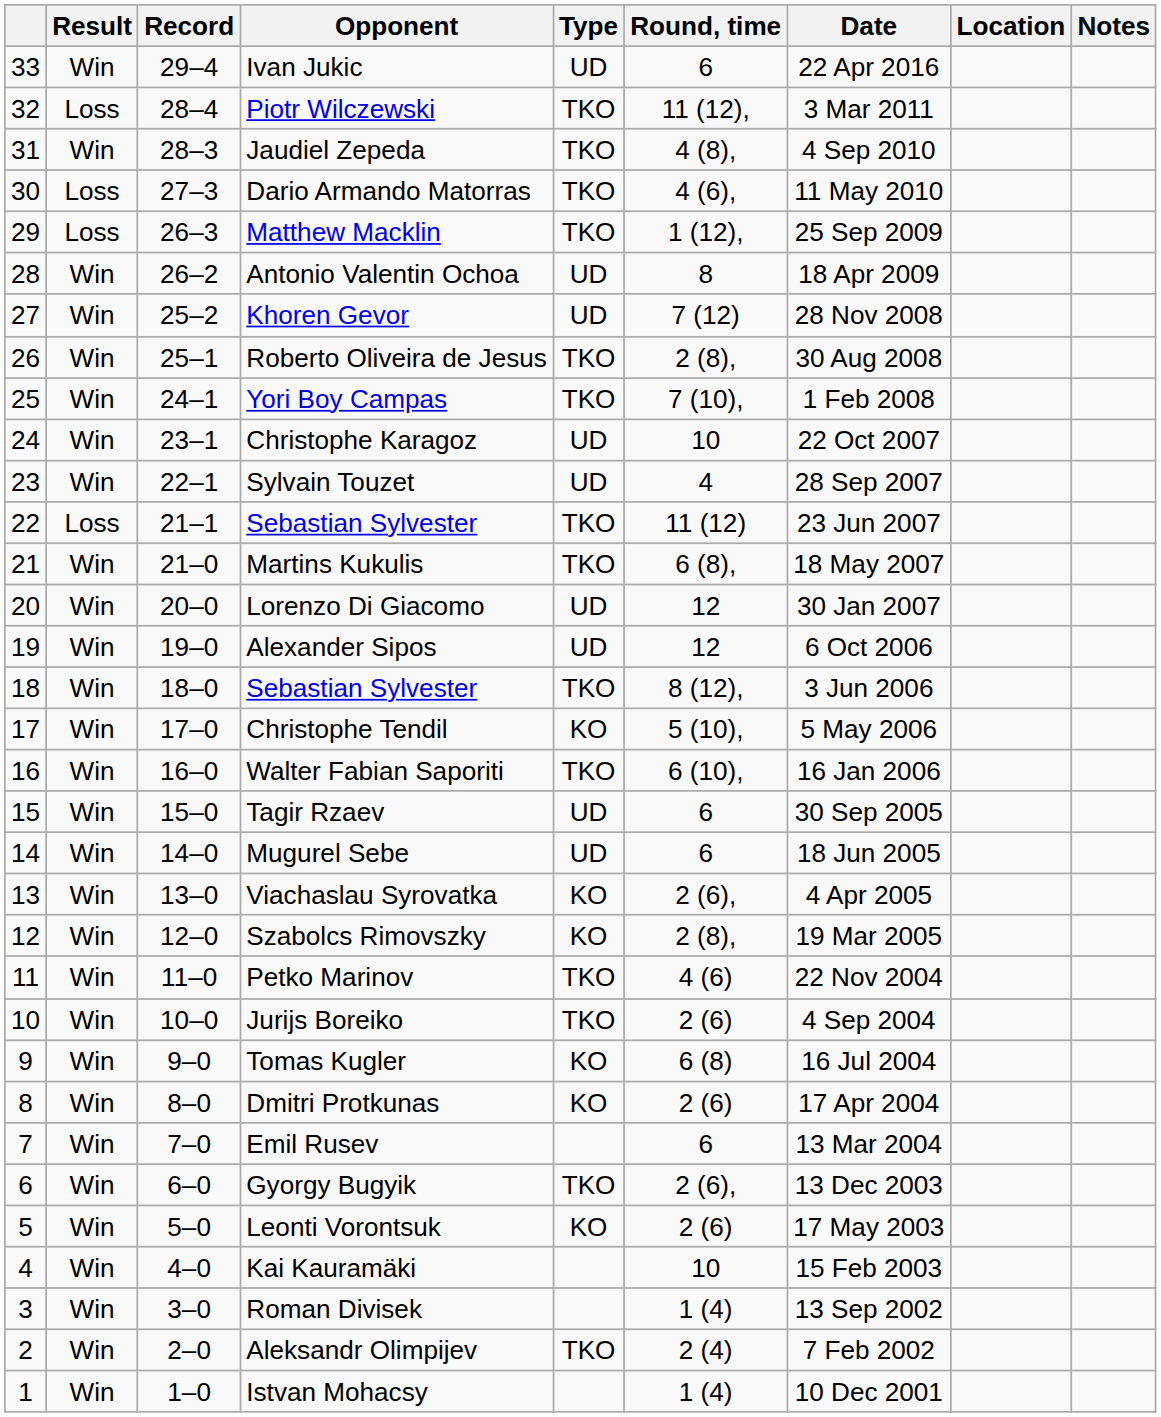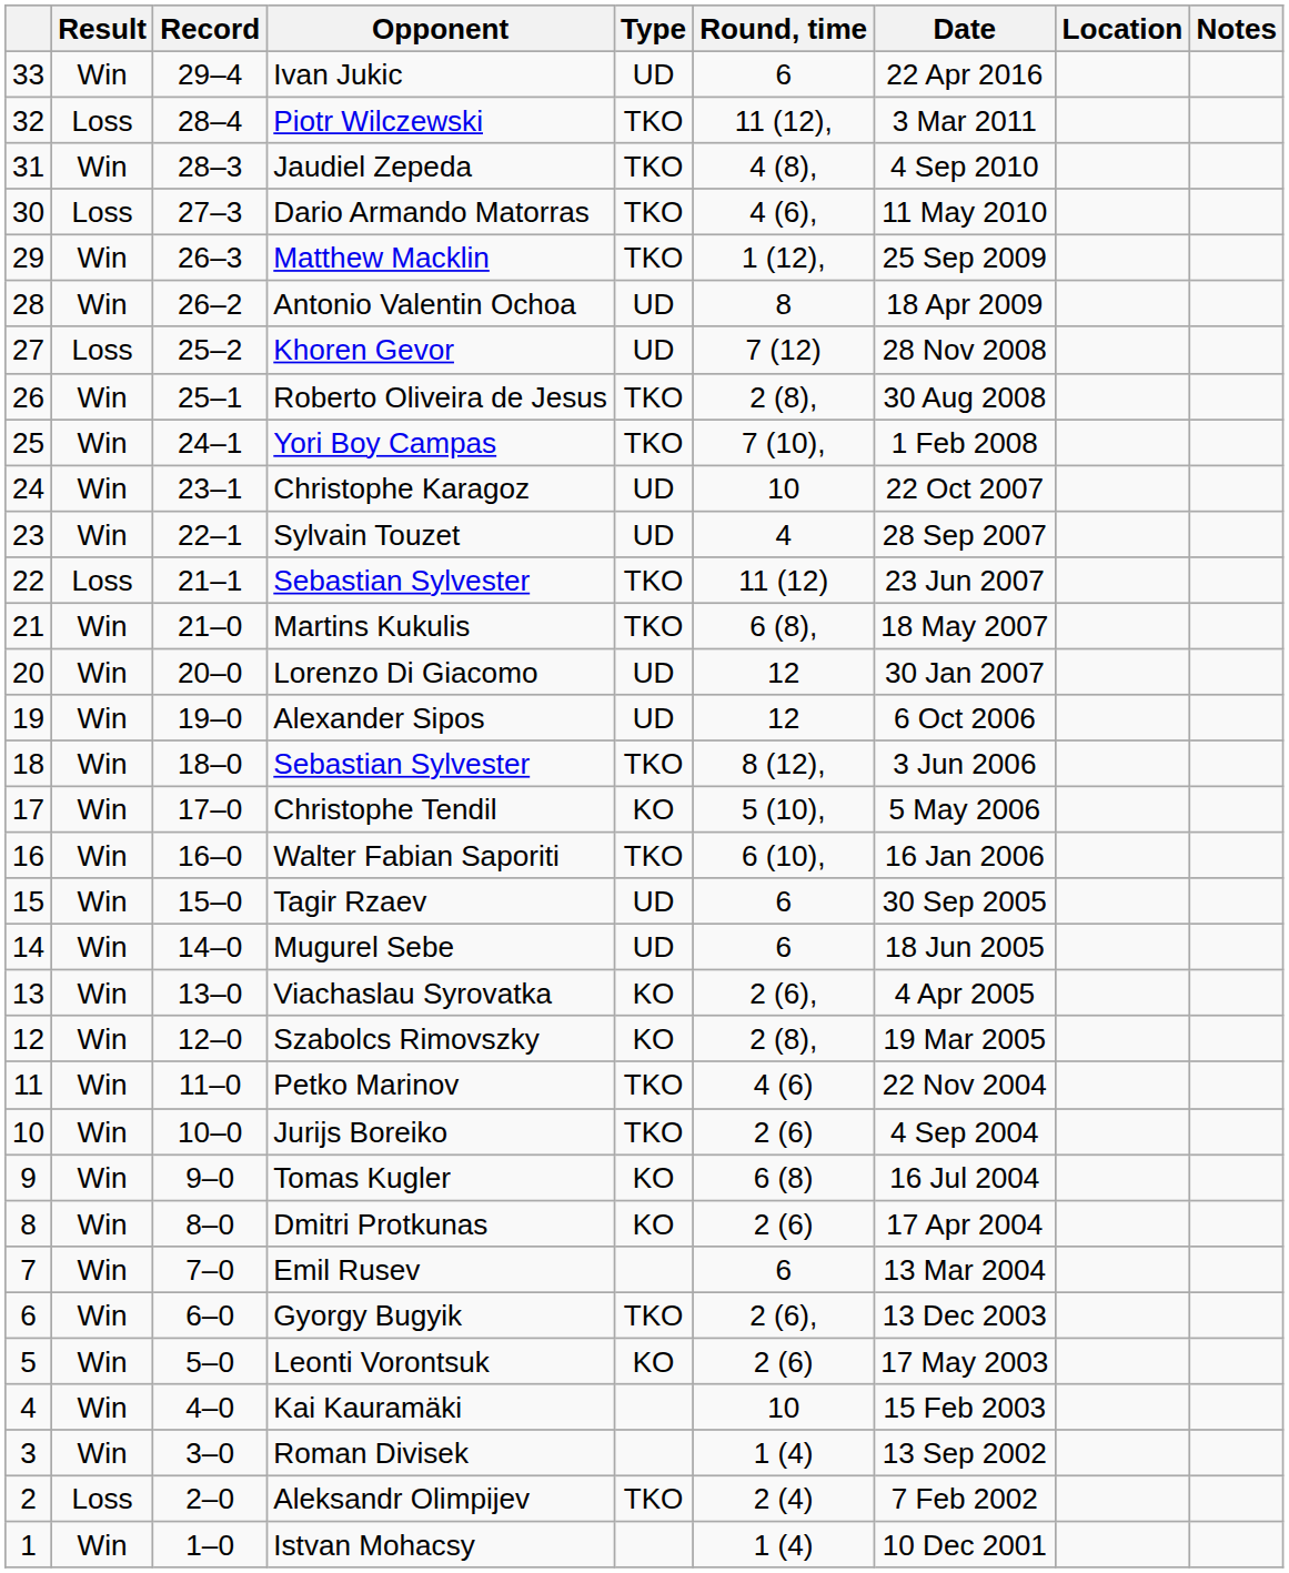 <table class="wikitable" style="text-align:center; font-size:95%">
 <tr>
 <th></th>
 <th>Result</th>
 <th>Record</th>
 <th>Opponent</th>
 <th>Type</th>
 <th>Round, time</th>
 <th>Date</th>
 <th>Location</th>
 <th>Notes</th>
 </tr>
 <tr>
 <td>33</td>
 <td>Win</td>
 <td>29–4</td>
 <td style="text-align:left;">Ivan Jukic</td>
 <td>UD</td>
 <td>6</td>
 <td>22 Apr 2016</td>
 <td style="text-align:left;"></td>
 <td></td>
 </tr>
 <tr>
 <td>32</td>
 <td>Loss</td>
 <td>28–4</td>
 <td style="text-align:left;"><a href='#'>Piotr Wilczewski</a></td>
 <td>TKO</td>
 <td>11 (12), </td>
 <td>3 Mar 2011</td>
 <td style="text-align:left;"></td>
 <td style="text-align:left;"></td>
 </tr>
 <tr>
 <td>31</td>
 <td>Win</td>
 <td>28–3</td>
 <td style="text-align:left;">Jaudiel Zepeda</td>
 <td>TKO</td>
 <td>4 (8), </td>
 <td>4 Sep 2010</td>
 <td style="text-align:left;"></td>
 <td></td>
 </tr>
 <tr>
 <td>30</td>
 <td>Loss</td>
 <td>27–3</td>
 <td style="text-align:left;">Dario Armando Matorras</td>
 <td>TKO</td>
 <td>4 (6), </td>
 <td>11 May 2010</td>
 <td style="text-align:left;"></td>
 <td></td>
 </tr>
 <tr>
 <td>29</td>
-<td>Loss</td>
+<td>Win</td>
 <td>26–3</td>
 <td style="text-align:left;"><a href='#'>Matthew Macklin</a></td>
 <td>TKO</td>
 <td>1 (12), </td>
 <td>25 Sep 2009</td>
 <td style="text-align:left;"></td>
 <td style="text-align:left;"></td>
 </tr>
 <tr>
 <td>28</td>
 <td>Win</td>
 <td>26–2</td>
 <td style="text-align:left;">Antonio Valentin Ochoa</td>
 <td>UD</td>
 <td>8</td>
 <td>18 Apr 2009</td>
 <td style="text-align:left;"></td>
 <td></td>
 </tr>
 <tr>
 <td>27</td>
-<td>Win</td>
+<td>Loss</td>
 <td>25–2</td>
 <td style="text-align:left;"><a href='#'>Khoren Gevor</a></td>
 <td>UD</td>
 <td>7 (12)</td>
 <td>28 Nov 2008</td>
 <td style="text-align:left;"></td>
 <td style="text-align:left;"></td>
 </tr>
 <tr>
 <td>26</td>
 <td>Win</td>
 <td>25–1</td>
 <td style="text-align:left;">Roberto Oliveira de Jesus</td>
 <td>TKO</td>
 <td>2 (8), </td>
 <td>30 Aug 2008</td>
 <td style="text-align:left;"></td>
 <td></td>
 </tr>
 <tr>
 <td>25</td>
 <td>Win</td>
 <td>24–1</td>
 <td style="text-align:left;"><a href='#'>Yori Boy Campas</a></td>
 <td>TKO</td>
 <td>7 (10), </td>
 <td>1 Feb 2008</td>
 <td style="text-align:left;"></td>
 <td></td>
 </tr>
 <tr>
 <td>24</td>
 <td>Win</td>
 <td>23–1</td>
 <td style="text-align:left;">Christophe Karagoz</td>
 <td>UD</td>
 <td>10</td>
 <td>22 Oct 2007</td>
 <td style="text-align:left;"></td>
 <td></td>
 </tr>
 <tr>
 <td>23</td>
 <td>Win</td>
 <td>22–1</td>
 <td style="text-align:left;">Sylvain Touzet</td>
 <td>UD</td>
 <td>4</td>
 <td>28 Sep 2007</td>
 <td style="text-align:left;"></td>
 <td></td>
 </tr>
 <tr>
 <td>22</td>
 <td>Loss</td>
 <td>21–1</td>
 <td style="text-align:left;"><a href='#'>Sebastian Sylvester</a></td>
 <td>TKO</td>
 <td>11 (12)</td>
 <td>23 Jun 2007</td>
 <td style="text-align:left;"></td>
 <td style="text-align:left;"></td>
 </tr>
 <tr>
 <td>21</td>
 <td>Win</td>
 <td>21–0</td>
 <td style="text-align:left;">Martins Kukulis</td>
 <td>TKO</td>
 <td>6 (8), </td>
 <td>18 May 2007</td>
 <td style="text-align:left;"></td>
 <td></td>
 </tr>
 <tr>
 <td>20</td>
 <td>Win</td>
 <td>20–0</td>
 <td style="text-align:left;">Lorenzo Di Giacomo</td>
 <td>UD</td>
 <td>12</td>
 <td>30 Jan 2007</td>
 <td style="text-align:left;"></td>
 <td style="text-align:left;"></td>
 </tr>
 <tr>
 <td>19</td>
 <td>Win</td>
 <td>19–0</td>
 <td style="text-align:left;">Alexander Sipos</td>
 <td>UD</td>
 <td>12</td>
 <td>6 Oct 2006</td>
 <td style="text-align:left;"></td>
 <td style="text-align:left;"></td>
 </tr>
 <tr>
 <td>18</td>
 <td>Win</td>
 <td>18–0</td>
 <td style="text-align:left;"><a href='#'>Sebastian Sylvester</a></td>
 <td>TKO</td>
 <td>8 (12), </td>
 <td>3 Jun 2006</td>
 <td style="text-align:left;"></td>
 <td style="text-align:left;"></td>
 </tr>
 <tr>
 <td>17</td>
 <td>Win</td>
 <td>17–0</td>
 <td style="text-align:left;">Christophe Tendil</td>
 <td>KO</td>
 <td>5 (10), </td>
 <td>5 May 2006</td>
 <td style="text-align:left;"></td>
 <td style="text-align:left;"></td>
 </tr>
 <tr>
 <td>16</td>
 <td>Win</td>
 <td>16–0</td>
 <td style="text-align:left;">Walter Fabian Saporiti</td>
 <td>TKO</td>
 <td>6 (10), </td>
 <td>16 Jan 2006</td>
 <td style="text-align:left;"></td>
 <td></td>
 </tr>
 <tr>
 <td>15</td>
 <td>Win</td>
 <td>15–0</td>
 <td style="text-align:left;">Tagir Rzaev</td>
 <td>UD</td>
 <td>6</td>
 <td>30 Sep 2005</td>
 <td style="text-align:left;"></td>
 <td></td>
 </tr>
 <tr>
 <td>14</td>
 <td>Win</td>
 <td>14–0</td>
 <td style="text-align:left;">Mugurel Sebe</td>
 <td>UD</td>
 <td>6</td>
 <td>18 Jun 2005</td>
 <td style="text-align:left;"></td>
 <td></td>
 </tr>
 <tr>
 <td>13</td>
 <td>Win</td>
 <td>13–0</td>
 <td style="text-align:left;">Viachaslau Syrovatka</td>
 <td>KO</td>
 <td>2 (6), </td>
 <td>4 Apr 2005</td>
 <td style="text-align:left;"></td>
 <td></td>
 </tr>
 <tr>
 <td>12</td>
 <td>Win</td>
 <td>12–0</td>
 <td style="text-align:left;">Szabolcs Rimovszky</td>
 <td>KO</td>
 <td>2 (8), </td>
 <td>19 Mar 2005</td>
 <td style="text-align:left;"></td>
 <td></td>
 </tr>
 <tr>
 <td>11</td>
 <td>Win</td>
 <td>11–0</td>
 <td style="text-align:left;">Petko Marinov</td>
 <td>TKO</td>
 <td>4 (6)</td>
 <td>22 Nov 2004</td>
 <td style="text-align:left;"></td>
 <td></td>
 </tr>
 <tr>
 <td>10</td>
 <td>Win</td>
 <td>10–0</td>
 <td style="text-align:left;">Jurijs Boreiko</td>
 <td>TKO</td>
 <td>2 (6)</td>
 <td>4 Sep 2004</td>
 <td style="text-align:left;"></td>
 <td></td>
 </tr>
 <tr>
 <td>9</td>
 <td>Win</td>
 <td>9–0</td>
 <td style="text-align:left;">Tomas Kugler</td>
 <td>KO</td>
 <td>6 (8)</td>
 <td>16 Jul 2004</td>
 <td style="text-align:left;"></td>
 <td></td>
 </tr>
 <tr>
 <td>8</td>
 <td>Win</td>
 <td>8–0</td>
 <td style="text-align:left;">Dmitri Protkunas</td>
 <td>KO</td>
 <td>2 (6)</td>
 <td>17 Apr 2004</td>
 <td style="text-align:left;"></td>
 <td></td>
 </tr>
 <tr>
 <td>7</td>
 <td>Win</td>
 <td>7–0</td>
 <td style="text-align:left;">Emil Rusev</td>
 <td></td>
 <td>6</td>
 <td>13 Mar 2004</td>
 <td style="text-align:left;"></td>
 <td></td>
 </tr>
 <tr>
 <td>6</td>
 <td>Win</td>
 <td>6–0</td>
 <td style="text-align:left;">Gyorgy Bugyik</td>
 <td>TKO</td>
 <td>2 (6), </td>
 <td>13 Dec 2003</td>
 <td style="text-align:left;"></td>
 <td></td>
 </tr>
 <tr>
 <td>5</td>
 <td>Win</td>
 <td>5–0</td>
 <td style="text-align:left;">Leonti Vorontsuk</td>
 <td>KO</td>
 <td>2 (6)</td>
 <td>17 May 2003</td>
 <td style="text-align:left;"></td>
 <td></td>
 </tr>
 <tr>
 <td>4</td>
 <td>Win</td>
 <td>4–0</td>
 <td style="text-align:left;">Kai Kauramäki</td>
 <td></td>
 <td>10</td>
 <td>15 Feb 2003</td>
 <td style="text-align:left;"></td>
 <td style="text-align:left;"></td>
 </tr>
 <tr>
 <td>3</td>
 <td>Win</td>
 <td>3–0</td>
 <td style="text-align:left;">Roman Divisek</td>
 <td></td>
 <td>1 (4)</td>
 <td>13 Sep 2002</td>
 <td style="text-align:left;"></td>
 <td></td>
 </tr>
 <tr>
 <td>2</td>
-<td>Win</td>
+<td>Loss</td>
 <td>2–0</td>
 <td style="text-align:left;">Aleksandr Olimpijev</td>
 <td>TKO</td>
 <td>2 (4)</td>
 <td>7 Feb 2002</td>
 <td style="text-align:left;"></td>
 <td></td>
 </tr>
 <tr>
 <td>1</td>
 <td>Win</td>
 <td>1–0</td>
 <td style="text-align:left;">Istvan Mohacsy</td>
 <td></td>
 <td>1 (4)</td>
 <td>10 Dec 2001</td>
 <td style="text-align:left;"></td>
 <td style="text-align:left;"></td>
 </tr>
 </table>
